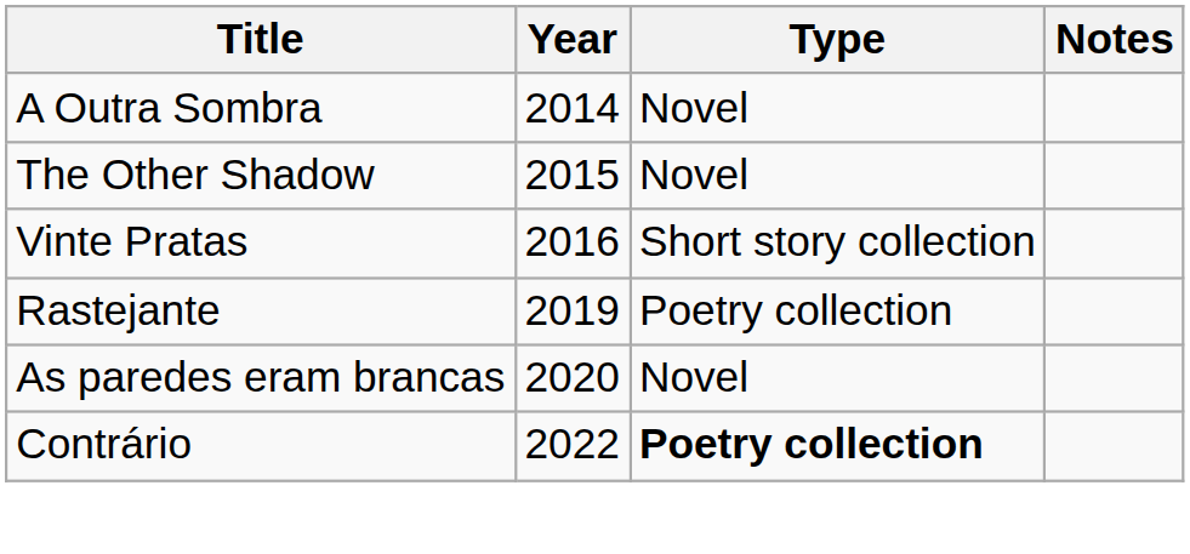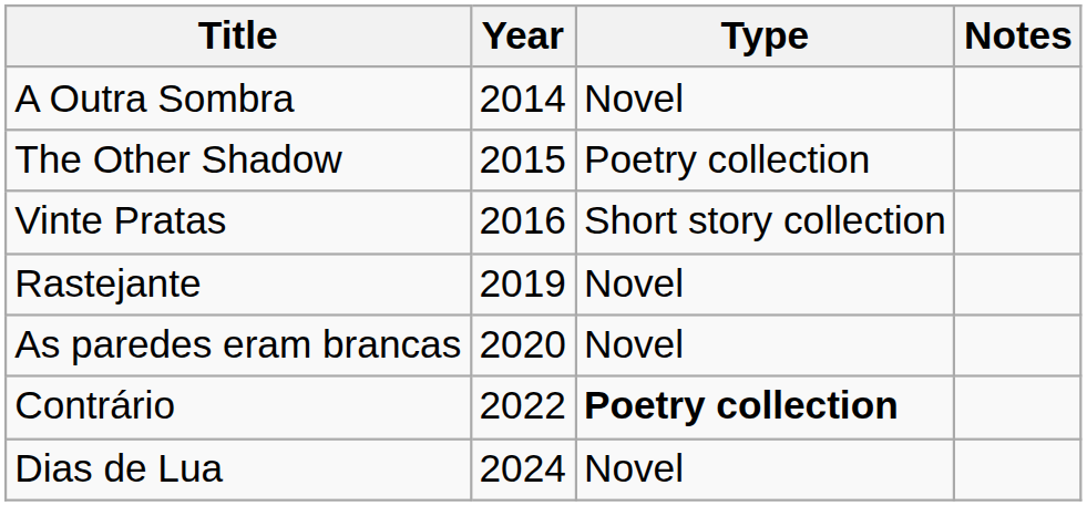 <table class="wikitable">
 <tr>
 <th>Title</th>
 <th>Year</th>
 <th>Type</th>
 <th>Notes</th>
 </tr>
 <tr>
 <td>A Outra Sombra</td>
 <td>2014</td>
 <td>Novel</td>
 <td></td>
 </tr>
 <tr>
 <td>The Other Shadow</td>
 <td>2015</td>
-<td>Novel</td>
+<td>Poetry collection</td>
 <td></td>
 </tr>
 <tr>
 <td>Vinte Pratas</td>
 <td>2016</td>
 <td>Short story collection</td>
 <td></td>
 </tr>
 <tr>
 <td>Rastejante</td>
 <td>2019</td>
-<td>Poetry collection</td>
+<td>Novel</td>
 <td></td>
 </tr>
 <tr>
 <td>As paredes eram brancas</td>
 <td>2020</td>
 <td>Novel</td>
 <td></td>
 </tr>
 <tr>
 <td>Contrário</td>
 <td>2022</td>
 <td><strong>Poetry collection</strong></td>
 <td></td>
 </tr>
+<tr>
+<td>Dias de Lua</td>
+<td>2024</td>
+<td>Novel</td>
+<td></td>
+</tr>
 </table>
